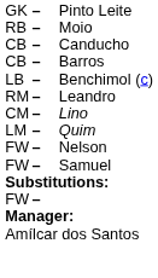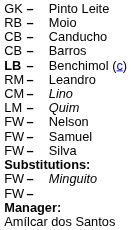 <table style="font-size:90%;" cellspacing="0" cellpadding="0" align="center">
 <tr>
 <th width=25></th>
 <th width=25></th>
 </tr>
 <tr>
 <td>GK</td>
 <td><strong>–</strong></td>
 <td> Pinto Leite</td>
 </tr>
 <tr>
 <td>RB</td>
 <td><strong>–</strong></td>
 <td> Moio</td>
 </tr>
 <tr>
 <td>CB</td>
 <td><strong>–</strong></td>
 <td> Canducho</td>
 </tr>
 <tr>
 <td>CB</td>
 <td><strong>–</strong></td>
 <td> Barros</td>
 </tr>
 <tr>
-<td>LB</td>
+<td><strong>LB</strong></td>
 <td><strong>–</strong></td>
 <td> Benchimol (<a href='#'>c</a>)</td>
 </tr>
 <tr>
 <td>RM</td>
 <td><strong>–</strong></td>
 <td> Leandro</td>
 </tr>
 <tr>
 <td>CM</td>
 <td><strong>–</strong></td>
 <td> <em>Lino</em></td>
 </tr>
 <tr>
 <td>LM</td>
 <td><strong>–</strong></td>
 <td> <em>Quim</em></td>
 </tr>
 <tr>
 <td>FW</td>
 <td><strong>–</strong></td>
 <td> Nelson</td>
 </tr>
 <tr>
 <td>FW</td>
 <td><strong>–</strong></td>
 <td> Samuel</td>
 </tr>
 <tr>
+<td>FW</td>
+<td><strong>–</strong></td>
+<td> Silva</td>
+<td></td>
+<td></td>
+</tr>
+<tr>
 <td colspan=3><strong>Substitutions:</strong></td>
+</tr>
+<tr>
+<td>FW</td>
+<td><strong>–</strong></td>
+<td> <em>Minguito</em></td>
+<td></td>
+<td></td>
 </tr>
 <tr>
 <td>FW</td>
 <td><strong>–</strong></td>
 <td></td>
 </tr>
 <tr>
 <td colspan=3><strong>Manager:</strong></td>
 </tr>
 <tr>
 <td colspan=4> Amílcar dos Santos</td>
 </tr>
 </table>
